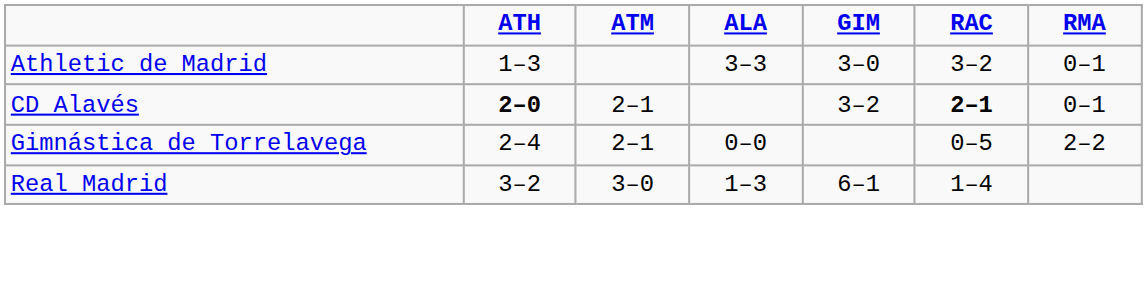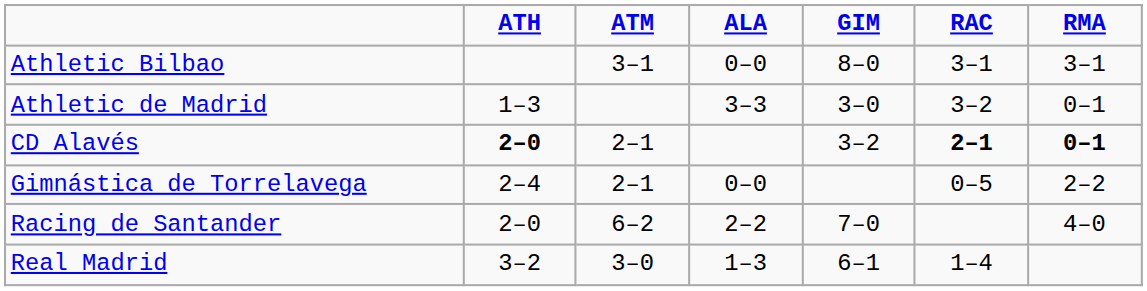 <table style="font-size: 90%; text-align: center" class="wikitable">
 <tr>
 <td width=220></td>
 <td align="center" width=50><strong><a href='#'>ATH</a></strong></td>
 <td width=50><strong><a href='#'>ATM</a></strong></td>
 <td width=50><strong><a href='#'>ALA</a></strong></td>
 <td width=50><strong><a href='#'>GIM</a></strong></td>
 <td width=50><strong><a href='#'>RAC</a></strong></td>
 <td width=50><strong><a href='#'>RMA</a></strong></td>
+</tr>
+<tr>
+<td align=left><a href='#'>Athletic Bilbao</a></td>
+<td></td>
+<td>3–1</td>
+<td>0–0</td>
+<td>8–0</td>
+<td>3–1</td>
+<td>3–1</td>
 </tr>
 <tr>
 <td align=left><a href='#'>Athletic de Madrid</a></td>
 <td>1–3</td>
 <td></td>
 <td>3–3</td>
 <td>3–0</td>
 <td>3–2</td>
 <td>0–1</td>
 </tr>
 <tr>
 <td align=left><a href='#'>CD Alavés</a></td>
 <td><strong>2–0</strong></td>
 <td>2–1</td>
 <td></td>
 <td>3–2</td>
 <td><strong>2–1</strong></td>
-<td>0–1</td>
+<td><strong>0–1</strong></td>
 </tr>
 <tr>
 <td align=left><a href='#'>Gimnástica de Torrelavega</a></td>
 <td>2–4</td>
 <td>2–1</td>
 <td>0–0</td>
 <td></td>
 <td>0–5</td>
 <td>2–2</td>
 </tr>
 <tr>
+<td align=left><a href='#'>Racing de Santander</a></td>
+<td>2–0</td>
+<td>6–2</td>
+<td>2–2</td>
+<td>7–0</td>
+<td></td>
+<td>4–0</td>
+</tr>
+<tr>
 <td align=left><a href='#'>Real Madrid</a></td>
 <td>3–2</td>
 <td>3–0</td>
 <td>1–3</td>
 <td>6–1</td>
 <td>1–4</td>
 <td></td>
 </tr>
 </table>
